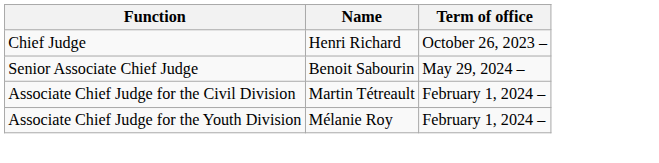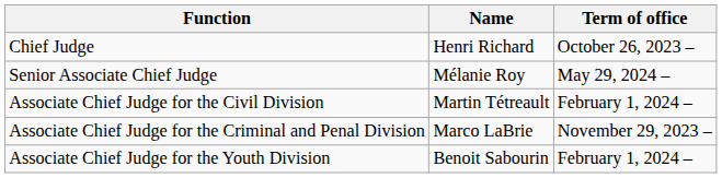 <table class="wikitable">
 <tr>
 <th>Function</th>
 <th>Name</th>
 <th>Term of office</th>
 </tr>
 <tr>
 <td>Chief Judge</td>
 <td>Henri Richard</td>
 <td>October 26, 2023 –</td>
 </tr>
 <tr>
 <td>Senior Associate Chief Judge</td>
-<td>Benoit Sabourin</td>
+<td>Mélanie Roy</td>
 <td>May 29, 2024 –</td>
 </tr>
 <tr>
 <td>Associate Chief Judge for the Civil Division</td>
 <td>Martin Tétreault</td>
 <td>February 1, 2024 –</td>
 </tr>
 <tr>
+<td>Associate Chief Judge for the Criminal and Penal Division</td>
+<td>Marco LaBrie</td>
+<td>November 29, 2023 –</td>
+</tr>
+<tr>
 <td>Associate Chief Judge for the Youth Division</td>
-<td>Mélanie Roy</td>
+<td>Benoit Sabourin</td>
 <td>February 1, 2024 –</td>
 </tr>
 </table>
